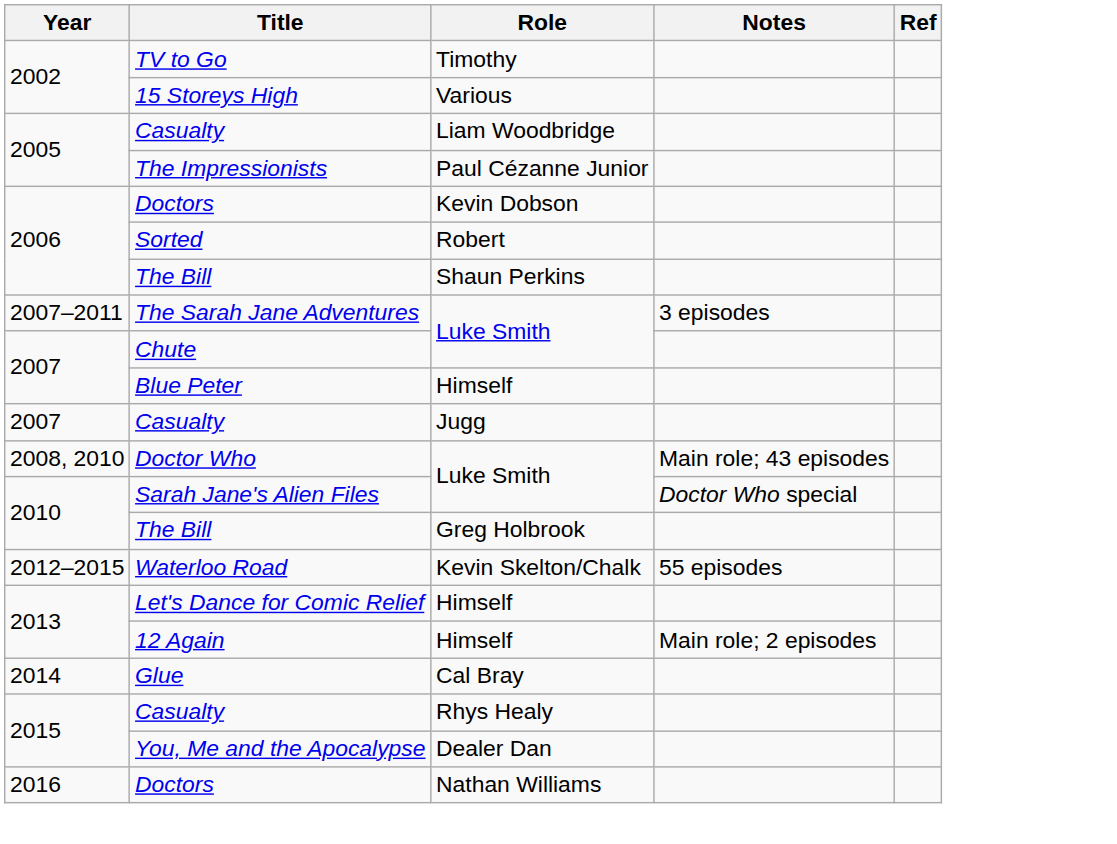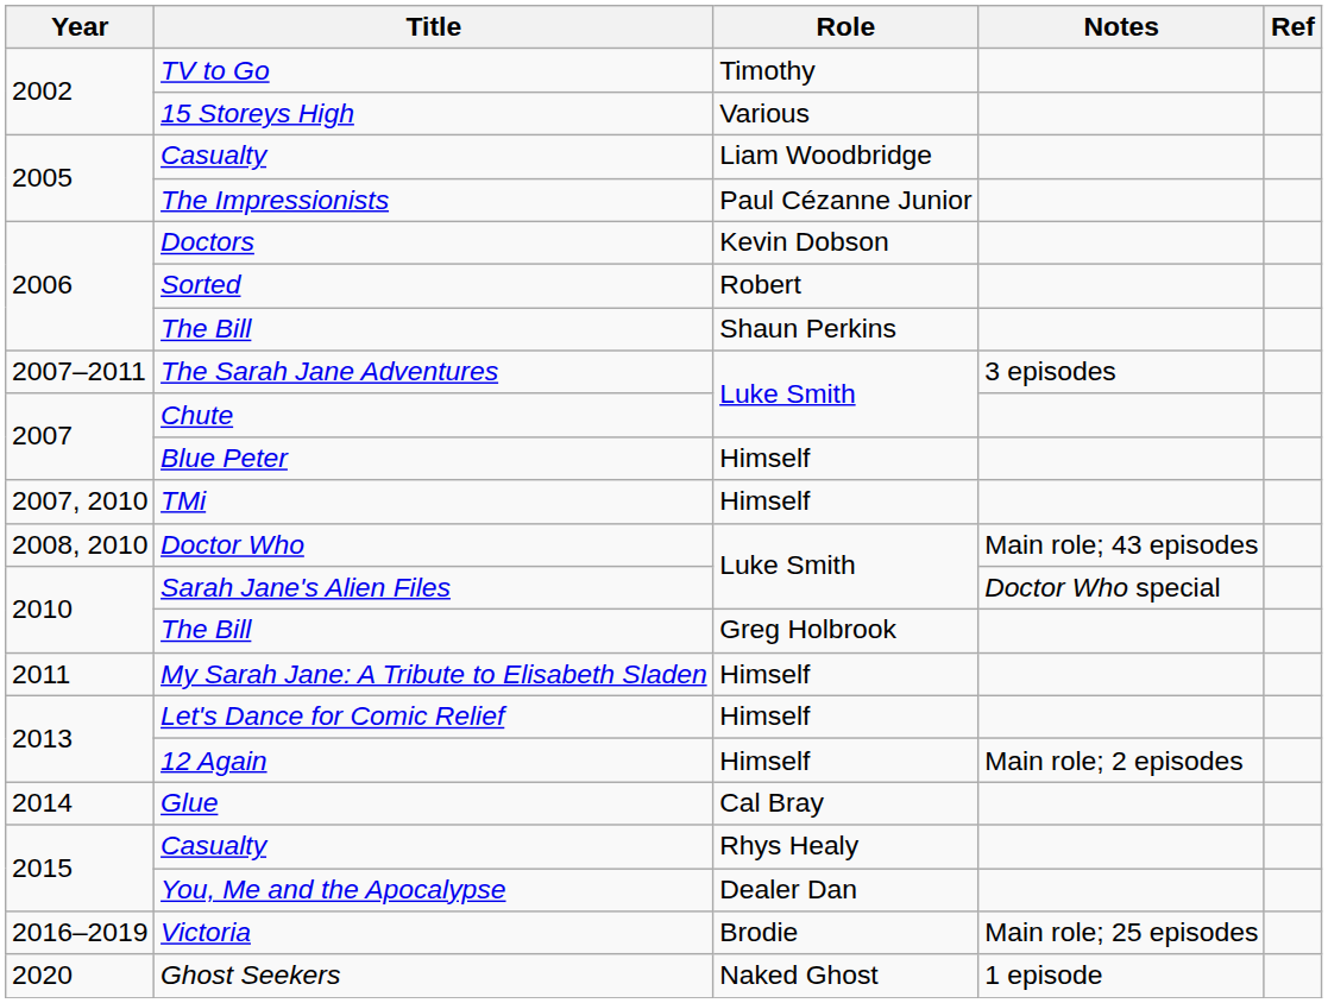 <table class="wikitable">
 <tr>
 <th>Year</th>
 <th>Title</th>
 <th>Role</th>
 <th>Notes</th>
 <th>Ref</th>
 </tr>
 <tr>
 <td rowspan="2">2002</td>
 <td><em><a href='#'>TV to Go</a></em></td>
 <td>Timothy</td>
 <td></td>
 <td></td>
 </tr>
 <tr>
 <td><em><a href='#'>15 Storeys High</a></em></td>
 <td>Various</td>
 <td></td>
 <td></td>
 </tr>
 <tr>
 <td rowspan="2">2005</td>
 <td><em><a href='#'>Casualty</a></em></td>
 <td>Liam Woodbridge</td>
 <td></td>
 <td></td>
 </tr>
 <tr>
 <td><em><a href='#'>The Impressionists</a></em></td>
 <td>Paul Cézanne Junior</td>
 <td></td>
 <td></td>
 </tr>
 <tr>
 <td rowspan="3">2006</td>
 <td><em><a href='#'>Doctors</a></em></td>
 <td>Kevin Dobson</td>
 <td></td>
 <td></td>
 </tr>
 <tr>
 <td><em><a href='#'>Sorted</a></em></td>
 <td>Robert</td>
 <td></td>
 <td></td>
 </tr>
 <tr>
 <td><em><a href='#'>The Bill</a></em></td>
 <td>Shaun Perkins</td>
 <td></td>
 <td></td>
 </tr>
 <tr>
 <td>2007–2011</td>
 <td><em><a href='#'>The Sarah Jane Adventures</a></em></td>
 <td rowspan="2"><a href='#'>Luke Smith</a></td>
 <td>3 episodes</td>
 <td></td>
 </tr>
 <tr>
 <td rowspan="2">2007</td>
 <td><em><a href='#'>Chute</a></em></td>
 <td></td>
 <td></td>
 </tr>
 <tr>
 <td><em><a href='#'>Blue Peter</a></em></td>
 <td>Himself</td>
 <td></td>
 <td></td>
 </tr>
 <tr>
-<td>2007</td>
-<td><em><a href='#'>Casualty</a></em></td>
-<td>Jugg</td>
+<td>2007, 2010</td>
+<td><em><a href='#'>TMi</a></em></td>
+<td>Himself</td>
 <td></td>
 <td></td>
 </tr>
 <tr>
 <td>2008, 2010</td>
 <td><em><a href='#'>Doctor Who</a></em></td>
 <td rowspan="2">Luke Smith</td>
 <td>Main role; 43 episodes</td>
 <td></td>
 </tr>
 <tr>
 <td rowspan="2">2010</td>
 <td><em><a href='#'>Sarah Jane's Alien Files</a></em></td>
 <td><em>Doctor Who</em> special</td>
 <td></td>
 </tr>
 <tr>
 <td><em><a href='#'>The Bill</a></em></td>
 <td>Greg Holbrook</td>
 <td></td>
 <td></td>
 </tr>
 <tr>
-<td>2012–2015</td>
-<td><em><a href='#'>Waterloo Road</a></em></td>
-<td>Kevin Skelton/Chalk</td>
-<td>55 episodes</td>
+<td>2011</td>
+<td><em><a href='#'>My Sarah Jane: A Tribute to Elisabeth Sladen</a></em></td>
+<td>Himself</td>
+<td></td>
 <td></td>
 </tr>
 <tr>
 <td rowspan="2">2013</td>
 <td><em><a href='#'>Let's Dance for Comic Relief</a></em></td>
 <td>Himself</td>
 <td></td>
 <td></td>
 </tr>
 <tr>
 <td><em><a href='#'>12 Again</a></em></td>
 <td>Himself</td>
 <td>Main role; 2 episodes</td>
 <td></td>
 </tr>
 <tr>
 <td>2014</td>
 <td><em><a href='#'>Glue</a></em></td>
 <td>Cal Bray</td>
 <td></td>
 <td></td>
 </tr>
 <tr>
 <td rowspan="2">2015</td>
 <td><em><a href='#'>Casualty</a></em></td>
 <td>Rhys Healy</td>
 <td></td>
 <td></td>
 </tr>
 <tr>
 <td><em><a href='#'>You, Me and the Apocalypse</a></em></td>
 <td>Dealer Dan</td>
 <td></td>
 <td></td>
 </tr>
 <tr>
-<td>2016</td>
-<td><em><a href='#'>Doctors</a></em></td>
-<td>Nathan Williams</td>
+<td>2016–2019</td>
+<td><em><a href='#'>Victoria</a></em></td>
+<td>Brodie</td>
+<td>Main role; 25 episodes</td>
 <td></td>
+</tr>
+<tr>
+<td>2020</td>
+<td><em>Ghost Seekers</em></td>
+<td>Naked Ghost</td>
+<td>1 episode</td>
 <td></td>
 </tr>
 </table>
